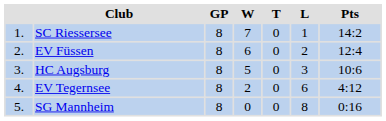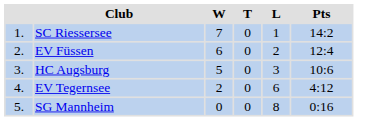 <table - bgcolor="#e0e0e0">
 <tr>
 <th width="30"></th>
 <th width="200">Club</th>
-<th width="30">GP</th>
 <th width="30">W</th>
 <th width="30">T</th>
 <th width="30">L</th>
 <th width="70">Pts</th>
 </tr>
 <tr bgcolor="#BCD2EE" align="center">
 <td>1.</td>
 <td align="left"><a href='#'>SC Riessersee</a></td>
-<td>8</td>
 <td>7</td>
 <td>0</td>
 <td>1</td>
 <td>14:2</td>
 </tr>
 <tr bgcolor=#BCD2EE align="center">
 <td>2.</td>
 <td align="left"><a href='#'>EV Füssen</a></td>
-<td>8</td>
 <td>6</td>
 <td>0</td>
 <td>2</td>
 <td>12:4</td>
 </tr>
 <tr bgcolor=#BCD2EE align="center">
 <td>3.</td>
 <td align="left"><a href='#'>HC Augsburg</a></td>
-<td>8</td>
 <td>5</td>
 <td>0</td>
 <td>3</td>
 <td>10:6</td>
 </tr>
 <tr bgcolor=#BCD2EE align="center">
 <td>4.</td>
 <td align="left"><a href='#'>EV Tegernsee</a></td>
-<td>8</td>
 <td>2</td>
 <td>0</td>
 <td>6</td>
 <td>4:12</td>
 </tr>
 <tr bgcolor=#BCD2EE align="center">
 <td>5.</td>
 <td align="left"><a href='#'>SG Mannheim</a></td>
-<td>8</td>
 <td>0</td>
 <td>0</td>
 <td>8</td>
 <td>0:16</td>
 </tr>
 </table>
